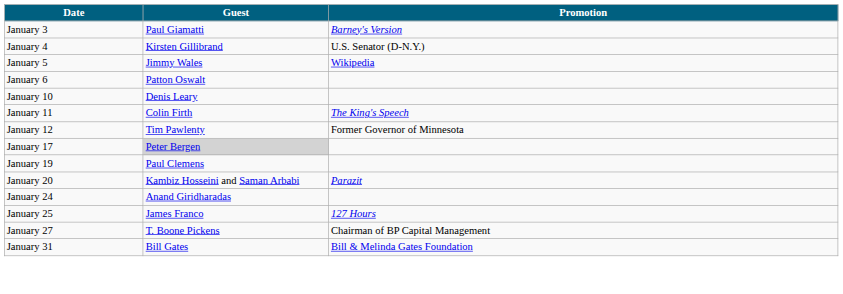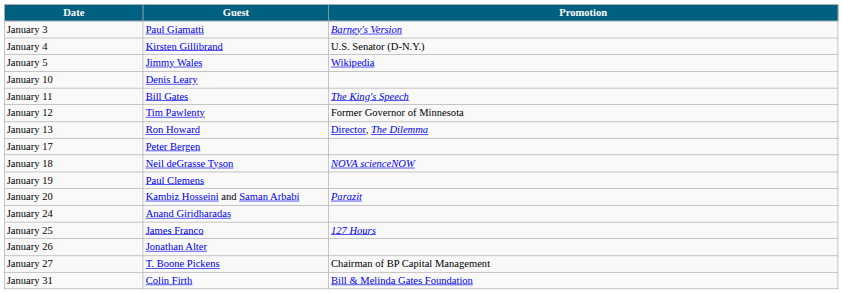 <table class="wikitable" width="100%">
 <tr bgcolor="#CCCCCC">
 <th width="15%" style="background:#006080; color:#FFFFFF">Date</th>
 <th width="20%" style="background:#006080; color:#FFFFFF">Guest</th>
 <th width="55%" style="background:#006080; color:#FFFFFF">Promotion</th>
 </tr>
 <tr>
 <td>January 3</td>
 <td><a href='#'>Paul Giamatti</a></td>
 <td><em><a href='#'>Barney's Version</a></em></td>
 </tr>
 <tr>
 <td>January 4</td>
 <td><a href='#'>Kirsten Gillibrand</a></td>
 <td>U.S. Senator (D-N.Y.)</td>
 </tr>
 <tr>
 <td>January 5</td>
 <td><a href='#'>Jimmy Wales</a></td>
 <td><a href='#'>Wikipedia</a></td>
 </tr>
 <tr>
-<td>January 6</td>
-<td><a href='#'>Patton Oswalt</a></td>
-<td></td>
-</tr>
-<tr>
 <td>January 10</td>
 <td><a href='#'>Denis Leary</a></td>
 <td></td>
 </tr>
 <tr>
 <td>January 11</td>
-<td><a href='#'>Colin Firth</a></td>
+<td><a href='#'>Bill Gates</a></td>
 <td><em><a href='#'>The King's Speech</a></em></td>
 </tr>
 <tr>
 <td>January 12</td>
 <td><a href='#'>Tim Pawlenty</a></td>
 <td>Former Governor of Minnesota</td>
 </tr>
 <tr>
+<td>January 13</td>
+<td><a href='#'>Ron Howard</a></td>
+<td><a href='#'>Director</a>, <em><a href='#'>The Dilemma</a></em></td>
+</tr>
+<tr>
 <td>January 17</td>
-<td style="background: lightgrey;"><a href='#'>Peter Bergen</a></td>
+<td><a href='#'>Peter Bergen</a></td>
 <td></td>
+</tr>
+<tr>
+<td>January 18</td>
+<td><a href='#'>Neil deGrasse Tyson</a></td>
+<td><em><a href='#'>NOVA scienceNOW</a></em></td>
 </tr>
 <tr>
 <td>January 19</td>
 <td><a href='#'>Paul Clemens</a></td>
 <td></td>
 </tr>
 <tr>
 <td>January 20</td>
 <td><a href='#'>Kambiz Hosseini</a> and <a href='#'>Saman Arbabi</a></td>
 <td><em><a href='#'>Parazit</a></em></td>
 </tr>
 <tr>
 <td>January 24</td>
 <td><a href='#'>Anand Giridharadas</a></td>
 <td></td>
 </tr>
 <tr>
 <td>January 25</td>
 <td><a href='#'>James Franco</a></td>
 <td><em><a href='#'>127 Hours</a></em></td>
 </tr>
 <tr>
+<td>January 26</td>
+<td><a href='#'>Jonathan Alter</a></td>
+<td></td>
+</tr>
+<tr>
 <td>January 27</td>
 <td><a href='#'>T. Boone Pickens</a></td>
 <td>Chairman of BP Capital Management</td>
 </tr>
 <tr>
 <td>January 31</td>
-<td><a href='#'>Bill Gates</a></td>
+<td><a href='#'>Colin Firth</a></td>
 <td><a href='#'>Bill & Melinda Gates Foundation</a></td>
 </tr>
 </table>
